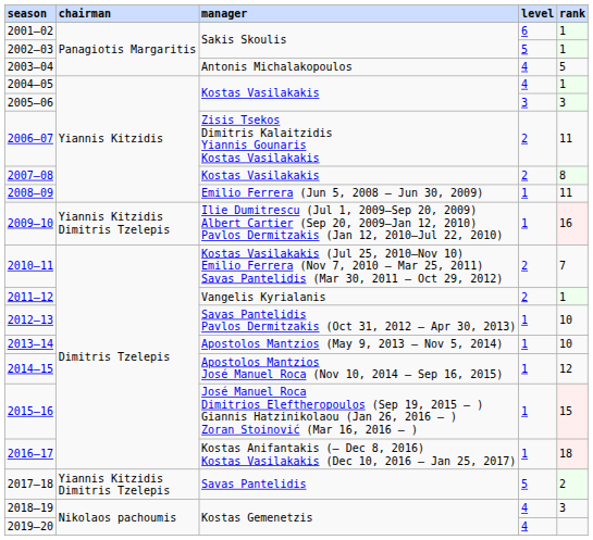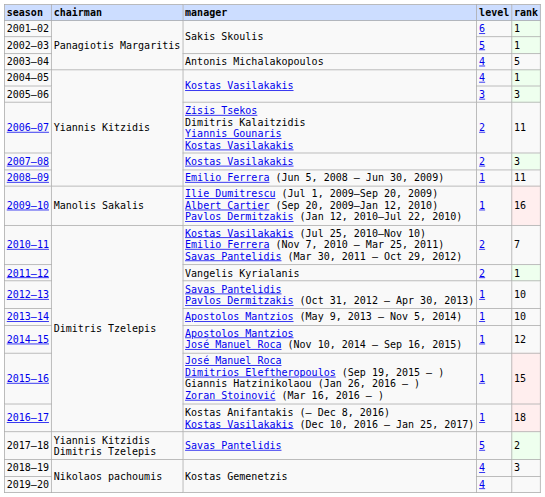 <table class="wikitable">
 <tr bgcolor=#ccddff>
 <td><strong>season</strong></td>
 <td><strong>chairman</strong></td>
 <td><strong>manager</strong></td>
 <td><strong>level</strong></td>
 <td><strong>rank</strong></td>
 </tr>
 <tr>
 <td>2001–02</td>
 <td rowspan=3>Panagiotis Margaritis</td>
 <td rowspan=2> Sakis Skoulis</td>
 <td><a href='#'>6</a></td>
 <td bgcolor=#eeffee>1</td>
 </tr>
 <tr>
 <td>2002–03</td>
 <td><a href='#'>5</a></td>
 <td bgcolor=#eeffee>1</td>
 </tr>
 <tr>
 <td>2003–04</td>
 <td rowspan=1> Antonis Michalakopoulos</td>
 <td><a href='#'>4</a></td>
 <td bgcolor=>5</td>
 </tr>
 <tr>
 <td>2004–05</td>
 <td rowspan=5>Yiannis Kitzidis</td>
 <td rowspan=2> <a href='#'>Kostas Vasilakakis</a></td>
 <td><a href='#'>4</a></td>
 <td bgcolor=#eeffee>1</td>
 </tr>
 <tr>
 <td>2005–06</td>
 <td><a href='#'>3</a></td>
 <td bgcolor=#eeffee>3</td>
 </tr>
 <tr>
 <td><a href='#'>2006–07</a></td>
 <td> <a href='#'>Zisis Tsekos</a><br> Dimitris Kalaitzidis<br> <a href='#'>Yiannis Gounaris</a><br> <a href='#'>Kostas Vasilakakis</a></td>
 <td><a href='#'>2</a></td>
 <td>11</td>
 </tr>
 <tr>
 <td><a href='#'>2007–08</a></td>
 <td> <a href='#'>Kostas Vasilakakis</a></td>
 <td><a href='#'>2</a></td>
-<td bgcolor=#eeffee>8</td>
+<td bgcolor=#eeffee>3</td>
 </tr>
 <tr>
 <td><a href='#'>2008–09</a></td>
 <td> <a href='#'>Emilio Ferrera</a> (Jun 5, 2008 – Jun 30, 2009)</td>
 <td><a href='#'>1</a></td>
 <td>11</td>
 </tr>
 <tr>
 <td><a href='#'>2009–10</a></td>
-<td>Yiannis Kitzidis<br>Dimitris Tzelepis</td>
+<td>Manolis Sakalis</td>
 <td> <a href='#'>Ilie Dumitrescu</a> (Jul 1, 2009–Sep 20, 2009)<br> <a href='#'>Albert Cartier</a> (Sep 20, 2009–Jan 12, 2010)<br> <a href='#'>Pavlos Dermitzakis</a> (Jan 12, 2010–Jul 22, 2010)</td>
 <td><a href='#'>1</a></td>
 <td bgcolor=#ffeeee>16</td>
 </tr>
 <tr>
 <td><a href='#'>2010–11</a></td>
 <td rowspan=7>Dimitris Tzelepis</td>
 <td> <a href='#'>Kostas Vasilakakis</a> (Jul 25, 2010–Nov 10)<br> <a href='#'>Emilio Ferrera</a> (Nov 7, 2010 – Mar 25, 2011)<br> <a href='#'>Savas Pantelidis</a> (Mar 30, 2011 – Oct 29, 2012)</td>
 <td><a href='#'>2</a></td>
 <td>7</td>
 </tr>
 <tr>
 <td><a href='#'>2011–12</a></td>
 <td> Vangelis Kyrialanis</td>
 <td><a href='#'>2</a></td>
 <td bgcolor=#eeffee>1</td>
 </tr>
 <tr>
 <td><a href='#'>2012–13</a></td>
 <td> <a href='#'>Savas Pantelidis</a><br> <a href='#'>Pavlos Dermitzakis</a> (Oct 31, 2012 – Apr 30, 2013)</td>
 <td><a href='#'>1</a></td>
 <td>10</td>
 </tr>
 <tr>
 <td><a href='#'>2013–14</a></td>
 <td> <a href='#'>Apostolos Mantzios</a> (May 9, 2013 – Nov 5, 2014)</td>
 <td><a href='#'>1</a></td>
 <td>10</td>
 </tr>
 <tr>
 <td><a href='#'>2014–15</a></td>
 <td> <a href='#'>Apostolos Mantzios</a><br><a href='#'>José Manuel Roca</a> (Nov 10, 2014 – Sep 16, 2015)</td>
 <td><a href='#'>1</a></td>
 <td>12</td>
 </tr>
 <tr>
 <td><a href='#'>2015–16</a></td>
 <td> <a href='#'>José Manuel Roca</a><br> <a href='#'>Dimitrios Eleftheropoulos</a> (Sep 19, 2015 – )<br> Giannis Hatzinikolaou (Jan 26, 2016 – )<br> <a href='#'>Zoran Stoinović</a> (Mar 16, 2016 – )</td>
 <td><a href='#'>1</a></td>
 <td bgcolor=#ffeeee>15</td>
 </tr>
 <tr>
 <td><a href='#'>2016–17</a></td>
 <td> Kostas Anifantakis (– Dec 8, 2016)<br> <a href='#'>Kostas Vasilakakis</a> (Dec 10, 2016 – Jan 25, 2017)</td>
 <td><a href='#'>1</a></td>
 <td bgcolor=#ffeeee>18</td>
 </tr>
 <tr>
 <td>2017–18</td>
 <td>Yiannis Kitzidis<br>Dimitris Tzelepis</td>
 <td> <a href='#'>Savas Pantelidis</a></td>
 <td><a href='#'>5</a></td>
 <td bgcolor=#eeffee>2</td>
 </tr>
 <tr>
 <td>2018–19</td>
 <td rowspan=2>Nikolaos pachoumis</td>
 <td rowspan=2> Kostas Gemenetzis</td>
 <td><a href='#'>4</a></td>
 <td>3</td>
 </tr>
 <tr>
 <td>2019–20</td>
 <td><a href='#'>4</a></td>
 <td></td>
 </tr>
 </table>
